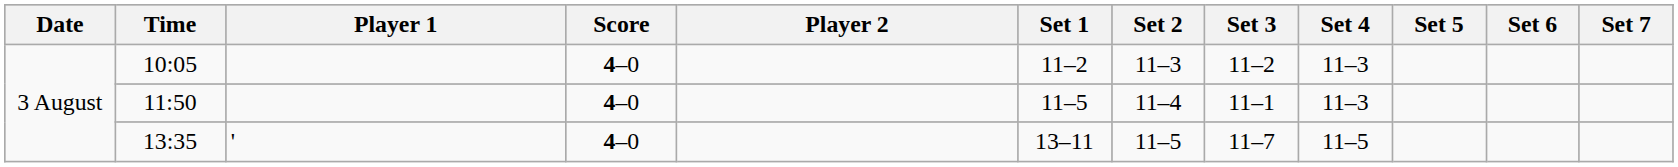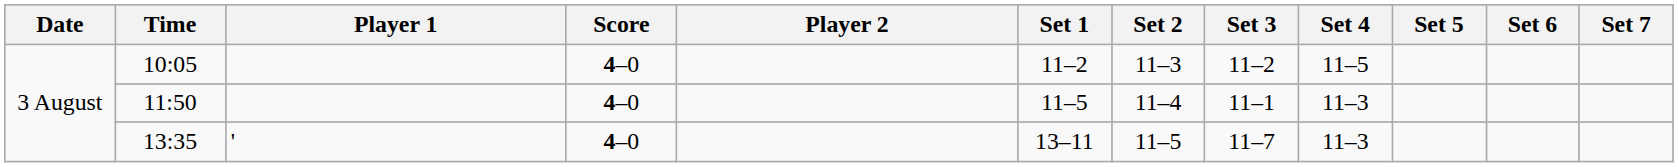 <table class="wikitable" style="text-align: center; font-size:90% ">
 <tr>
 <th width="60">Date</th>
 <th width="60">Time</th>
 <th align="right" width="200">Player 1</th>
 <th width="60">Score</th>
 <th align="left" width="200">Player 2</th>
 <th width="50">Set 1</th>
 <th width="50">Set 2</th>
 <th width="50">Set 3</th>
 <th width="50">Set 4</th>
 <th width="50">Set 5</th>
 <th width="50">Set 6</th>
 <th width="50">Set 7</th>
 </tr>
 <tr>
 <td rowspan=3>3 August</td>
 <td>10:05</td>
 <td align=left><strong></strong></td>
 <td align=center><strong>4</strong>–0</td>
 <td align=left></td>
 <td>11–2</td>
 <td>11–3</td>
 <td>11–2</td>
-<td>11–3</td>
+<td>11–5</td>
 <td></td>
 <td></td>
 <td></td>
 </tr>
 <tr>
 <td>11:50</td>
 <td align=left><strong></strong></td>
 <td align=center><strong>4</strong>–0</td>
 <td align=left></td>
 <td>11–5</td>
 <td>11–4</td>
 <td>11–1</td>
 <td>11–3</td>
 <td></td>
 <td></td>
 <td></td>
 </tr>
 <tr>
 <td>13:35</td>
 <td align=left><strong></strong>'</td>
 <td align=center><strong>4</strong>–0</td>
 <td align=left></td>
 <td>13–11</td>
 <td>11–5</td>
 <td>11–7</td>
-<td>11–5</td>
+<td>11–3</td>
 <td></td>
 <td></td>
 <td></td>
 </tr>
 </table>
